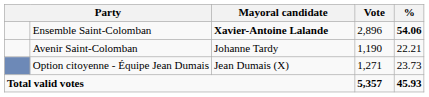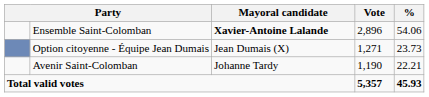 <table class="wikitable">
 <tr>
 <th bgcolor="#DDDDFF" width="230px" colspan="2">Party</th>
 <th bgcolor="#DDDDFF" width="200px">Mayoral candidate</th>
 <th bgcolor="#DDDDFF" width="50px">Vote</th>
 <th bgcolor="#DDDDFF" width="30px">%</th>
 </tr>
 <tr>
 <td> </td>
 <td>Ensemble Saint-Colomban</td>
 <td><strong>Xavier-Antoine Lalande</strong></td>
 <td>2,896</td>
-<td><strong>54.06</strong></td>
+<td>54.06</td>
+</tr>
+<tr>
+<td bgcolor=#6D89B7 width="30px"> </td>
+<td>Option citoyenne - Équipe Jean Dumais</td>
+<td>Jean Dumais (X)</td>
+<td>1,271</td>
+<td>23.73</td>
 </tr>
 <tr>
 <td> </td>
 <td>Avenir Saint-Colomban</td>
 <td>Johanne Tardy</td>
 <td>1,190</td>
 <td>22.21</td>
 </tr>
 <tr>
-<td bgcolor=#6D89B7 width="30px"> </td>
-<td>Option citoyenne - Équipe Jean Dumais</td>
-<td>Jean Dumais (X)</td>
-<td>1,271</td>
-<td>23.73</td>
-</tr>
-<tr>
 <td colspan="3"><strong>Total valid votes</strong></td>
 <td><strong>5,357</strong></td>
 <td><strong>45.93</strong></td>
 </tr>
 </table>
